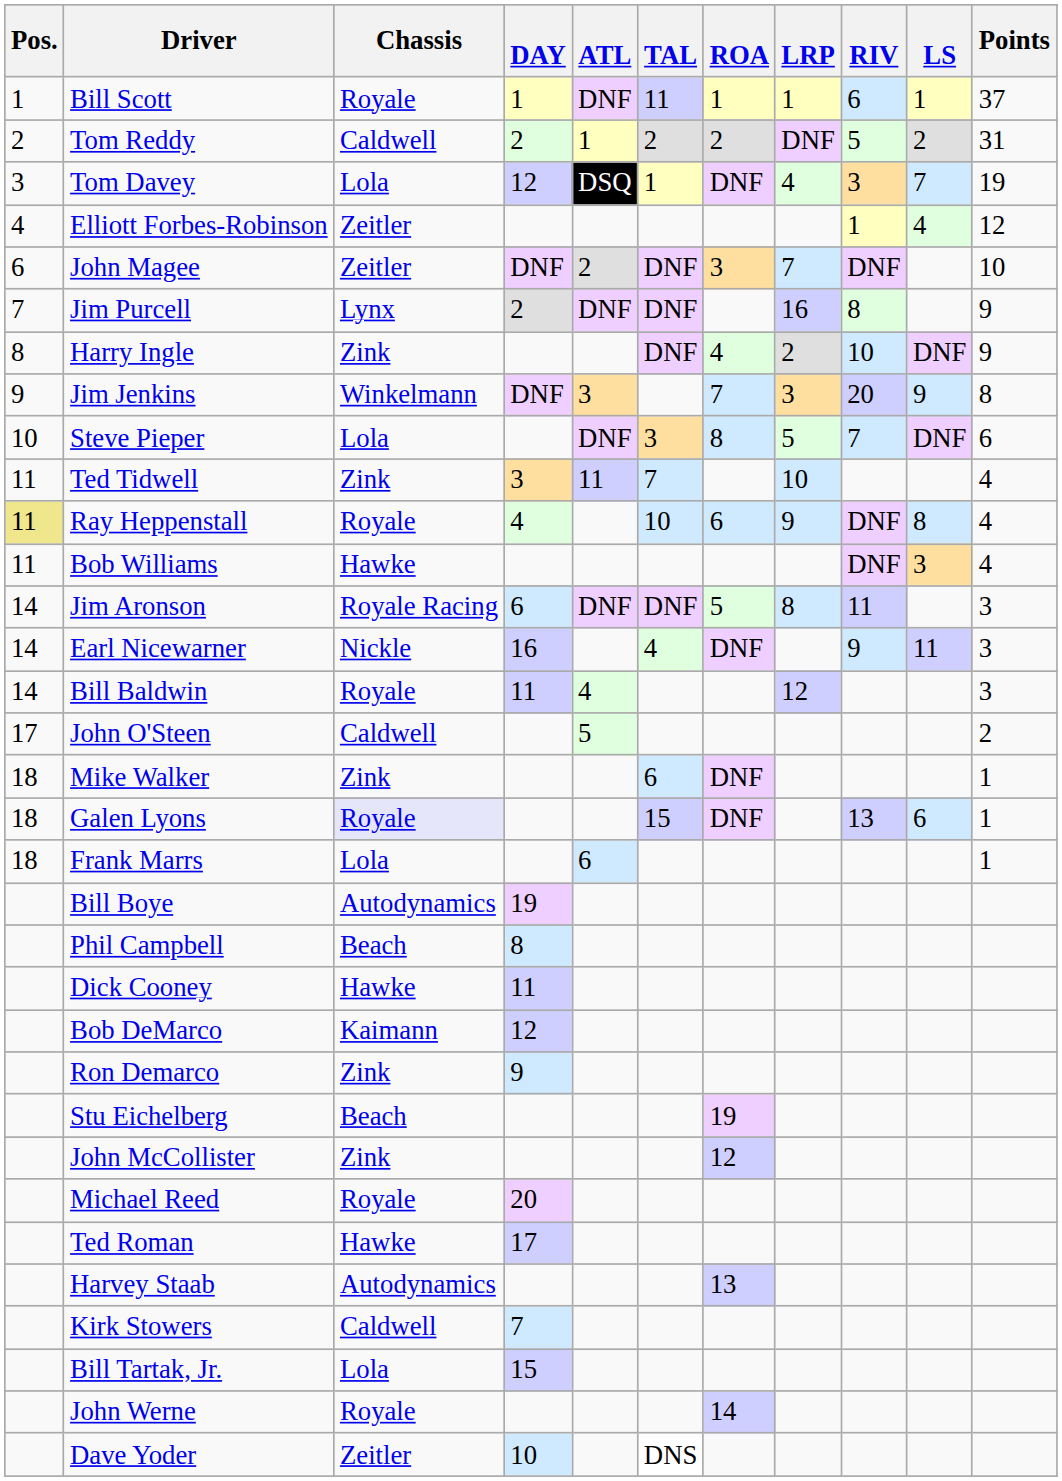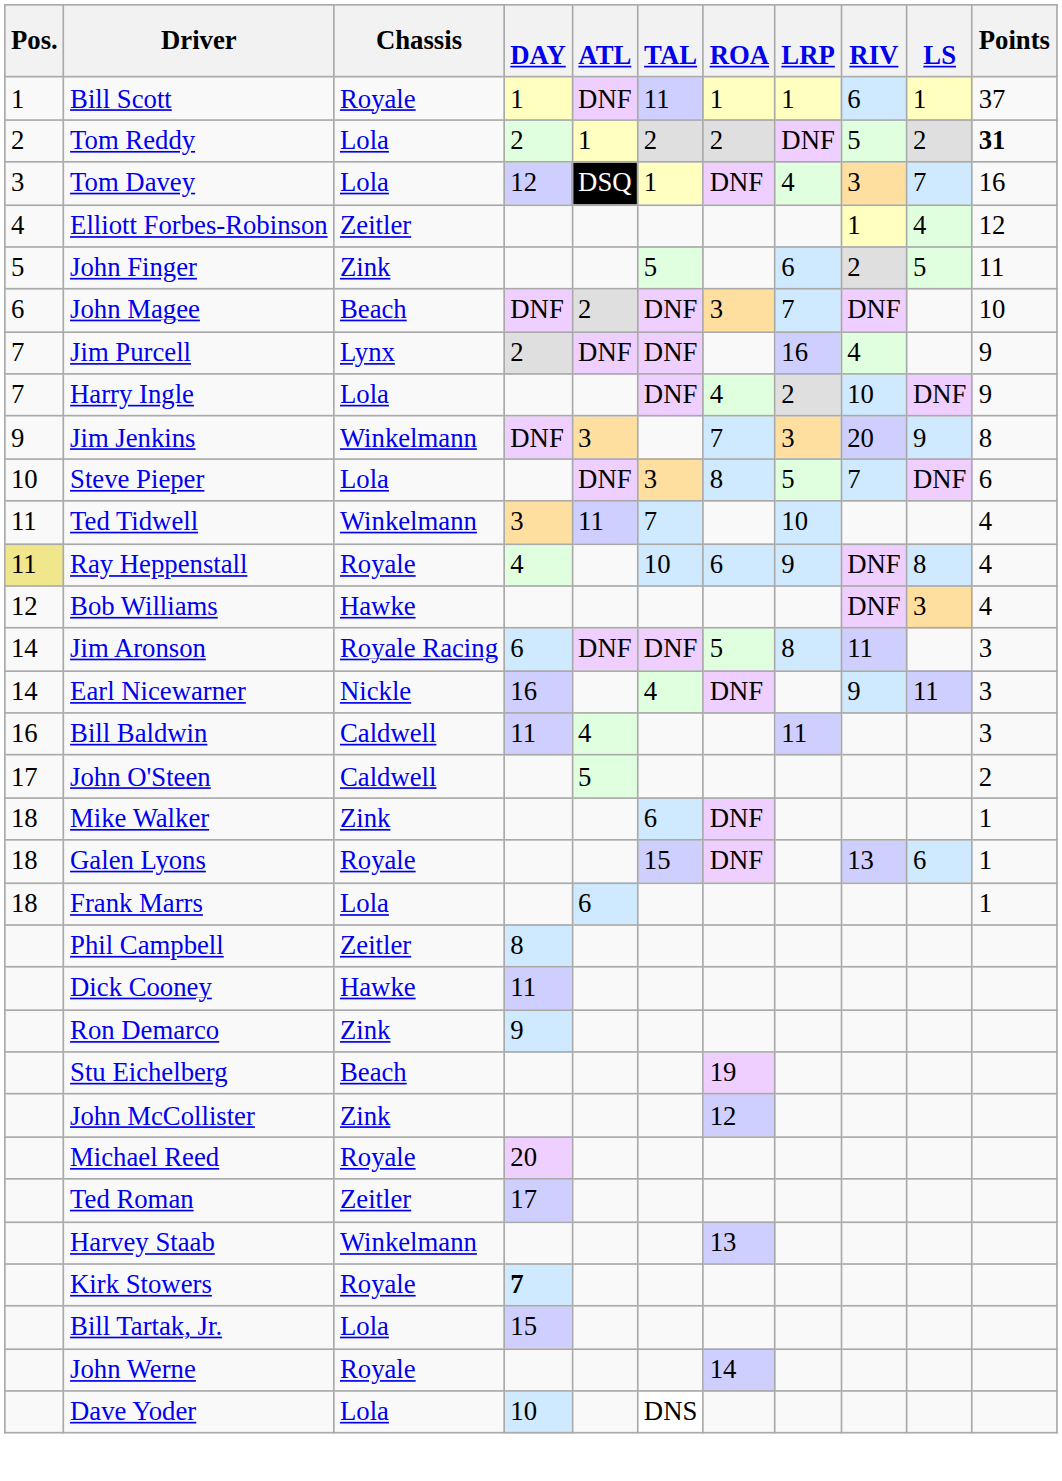 <table class="wikitable">
 <tr>
 <th>Pos.</th>
 <th>Driver</th>
 <th>Chassis</th>
 <th> <br> <a href='#'>DAY</a></th>
 <th> <br> <a href='#'>ATL</a></th>
 <th> <br> <a href='#'>TAL</a></th>
 <th> <br> <a href='#'>ROA</a></th>
 <th> <br> <a href='#'>LRP</a></th>
 <th> <br> <a href='#'>RIV</a></th>
 <th> <br> <a href='#'>LS</a></th>
 <th>Points</th>
 </tr>
 <tr>
 <td>1</td>
 <td> <a href='#'>Bill Scott</a></td>
 <td><a href='#'>Royale</a></td>
 <td style="background:#FFFFBF;">1</td>
 <td style="background:#EFCFFF;">DNF</td>
 <td style="background:#CFCFFF;">11</td>
 <td style="background:#FFFFBF;">1</td>
 <td style="background:#FFFFBF;">1</td>
 <td style="background:#CFEAFF;">6</td>
 <td style="background:#FFFFBF;">1</td>
 <td>37</td>
 </tr>
 <tr>
 <td>2</td>
 <td> <a href='#'>Tom Reddy</a></td>
-<td><a href='#'>Caldwell</a></td>
+<td><a href='#'>Lola</a></td>
 <td style="background:#DFFFDF;">2</td>
 <td style="background:#FFFFBF;">1</td>
 <td style="background:#DFDFDF;">2</td>
 <td style="background:#DFDFDF;">2</td>
 <td style="background:#EFCFFF;">DNF</td>
 <td style="background:#DFFFDF;">5</td>
 <td style="background:#DFDFDF;">2</td>
-<td>31</td>
+<td><strong>31</strong></td>
 </tr>
 <tr>
 <td>3</td>
 <td> <a href='#'>Tom Davey</a></td>
 <td><a href='#'>Lola</a></td>
 <td style="background:#CFCFFF;">12</td>
 <td style="background:#000000; color:white;">DSQ</td>
 <td style="background:#FFFFBF;">1</td>
 <td style="background:#EFCFFF;">DNF</td>
 <td style="background:#DFFFDF;">4</td>
 <td style="background:#FFDF9F;">3</td>
 <td style="background:#CFEAFF;">7</td>
-<td>19</td>
+<td>16</td>
 </tr>
 <tr>
 <td>4</td>
 <td> <a href='#'>Elliott Forbes-Robinson</a></td>
 <td><a href='#'>Zeitler</a></td>
 <td></td>
 <td></td>
 <td></td>
 <td></td>
 <td></td>
 <td style="background:#FFFFBF;">1</td>
 <td style="background:#DFFFDF;">4</td>
 <td>12</td>
 </tr>
 <tr>
+<td>5</td>
+<td> <a href='#'>John Finger</a></td>
+<td><a href='#'>Zink</a></td>
+<td></td>
+<td></td>
+<td style="background:#DFFFDF;">5</td>
+<td></td>
+<td style="background:#CFEAFF;">6</td>
+<td style="background:#DFDFDF;">2</td>
+<td style="background:#DFFFDF;">5</td>
+<td>11</td>
+</tr>
+<tr>
 <td>6</td>
 <td> <a href='#'>John Magee</a></td>
-<td><a href='#'>Zeitler</a></td>
+<td><a href='#'>Beach</a></td>
 <td style="background:#EFCFFF;">DNF</td>
 <td style="background:#DFDFDF;">2</td>
 <td style="background:#EFCFFF;">DNF</td>
 <td style="background:#FFDF9F;">3</td>
 <td style="background:#CFEAFF;">7</td>
 <td style="background:#EFCFFF;">DNF</td>
 <td></td>
 <td>10</td>
 </tr>
 <tr>
 <td>7</td>
 <td> <a href='#'>Jim Purcell</a></td>
 <td><a href='#'>Lynx</a></td>
 <td style="background:#DFDFDF;">2</td>
 <td style="background:#EFCFFF;">DNF</td>
 <td style="background:#EFCFFF;">DNF</td>
 <td></td>
 <td style="background:#CFCFFF;">16</td>
-<td style="background:#DFFFDF;">8</td>
+<td style="background:#DFFFDF;">4</td>
 <td></td>
 <td>9</td>
 </tr>
 <tr>
-<td>8</td>
+<td>7</td>
 <td> <a href='#'>Harry Ingle</a></td>
-<td><a href='#'>Zink</a></td>
+<td><a href='#'>Lola</a></td>
 <td></td>
 <td></td>
 <td style="background:#EFCFFF;">DNF</td>
 <td style="background:#DFFFDF;">4</td>
 <td style="background:#DFDFDF;">2</td>
 <td style="background:#CFEAFF;">10</td>
 <td style="background:#EFCFFF;">DNF</td>
 <td>9</td>
 </tr>
 <tr>
 <td>9</td>
 <td> <a href='#'>Jim Jenkins</a></td>
 <td><a href='#'>Winkelmann</a></td>
 <td style="background:#EFCFFF;">DNF</td>
 <td style="background:#FFDF9F;">3</td>
 <td></td>
 <td style="background:#CFEAFF;">7</td>
 <td style="background:#FFDF9F;">3</td>
 <td style="background:#CFCFFF;">20</td>
 <td style="background:#CFEAFF;">9</td>
 <td>8</td>
 </tr>
 <tr>
 <td>10</td>
 <td> <a href='#'>Steve Pieper</a></td>
 <td><a href='#'>Lola</a></td>
 <td></td>
 <td style="background:#EFCFFF;">DNF</td>
 <td style="background:#FFDF9F;">3</td>
 <td style="background:#CFEAFF;">8</td>
 <td style="background:#DFFFDF;">5</td>
 <td style="background:#CFEAFF;">7</td>
 <td style="background:#EFCFFF;">DNF</td>
 <td>6</td>
 </tr>
 <tr>
 <td>11</td>
 <td> <a href='#'>Ted Tidwell</a></td>
-<td><a href='#'>Zink</a></td>
+<td><a href='#'>Winkelmann</a></td>
 <td style="background:#FFDF9F;">3</td>
 <td style="background:#CFCFFF;">11</td>
 <td style="background:#CFEAFF;">7</td>
 <td></td>
 <td style="background:#CFEAFF;">10</td>
 <td></td>
 <td></td>
 <td>4</td>
 </tr>
 <tr>
 <td style="background: khaki;">11</td>
 <td> <a href='#'>Ray Heppenstall</a></td>
 <td><a href='#'>Royale</a></td>
 <td style="background:#DFFFDF;">4</td>
 <td></td>
 <td style="background:#CFEAFF;">10</td>
 <td style="background:#CFEAFF;">6</td>
 <td style="background:#CFEAFF;">9</td>
 <td style="background:#EFCFFF;">DNF</td>
 <td style="background:#CFEAFF;">8</td>
 <td>4</td>
 </tr>
 <tr>
-<td>11</td>
+<td>12</td>
 <td> <a href='#'>Bob Williams</a></td>
 <td><a href='#'>Hawke</a></td>
 <td></td>
 <td></td>
 <td></td>
 <td></td>
 <td></td>
 <td style="background:#EFCFFF;">DNF</td>
 <td style="background:#FFDF9F;">3</td>
 <td>4</td>
 </tr>
 <tr>
 <td>14</td>
 <td> <a href='#'>Jim Aronson</a></td>
 <td><a href='#'>Royale Racing</a></td>
 <td style="background:#CFEAFF;">6</td>
 <td style="background:#EFCFFF;">DNF</td>
 <td style="background:#EFCFFF;">DNF</td>
 <td style="background:#DFFFDF;">5</td>
 <td style="background:#CFEAFF;">8</td>
 <td style="background:#CFCFFF;">11</td>
 <td></td>
 <td>3</td>
 </tr>
 <tr>
 <td>14</td>
 <td> <a href='#'>Earl Nicewarner</a></td>
 <td><a href='#'>Nickle</a></td>
 <td style="background:#CFCFFF;">16</td>
 <td></td>
 <td style="background:#DFFFDF;">4</td>
 <td style="background:#EFCFFF;">DNF</td>
 <td></td>
 <td style="background:#CFEAFF;">9</td>
 <td style="background:#CFCFFF;">11</td>
 <td>3</td>
 </tr>
 <tr>
-<td>14</td>
+<td>16</td>
 <td> <a href='#'>Bill Baldwin</a></td>
-<td><a href='#'>Royale</a></td>
+<td><a href='#'>Caldwell</a></td>
 <td style="background:#CFCFFF;">11</td>
 <td style="background:#DFFFDF;">4</td>
 <td></td>
 <td></td>
-<td style="background:#CFCFFF;">12</td>
+<td style="background:#CFCFFF;">11</td>
 <td></td>
 <td></td>
 <td>3</td>
 </tr>
 <tr>
 <td>17</td>
 <td> <a href='#'>John O'Steen</a></td>
 <td><a href='#'>Caldwell</a></td>
 <td></td>
 <td style="background:#DFFFDF;">5</td>
 <td></td>
 <td></td>
 <td></td>
 <td></td>
 <td></td>
 <td>2</td>
 </tr>
 <tr>
 <td>18</td>
 <td>  <a href='#'>Mike Walker</a></td>
 <td><a href='#'>Zink</a></td>
 <td></td>
 <td></td>
 <td style="background:#CFEAFF;">6</td>
 <td style="background:#EFCFFF;">DNF</td>
 <td></td>
 <td></td>
 <td></td>
 <td>1</td>
 </tr>
 <tr>
 <td>18</td>
 <td> <a href='#'>Galen Lyons</a></td>
-<td style="background: lavender;"><a href='#'>Royale</a></td>
+<td><a href='#'>Royale</a></td>
 <td></td>
 <td></td>
 <td style="background:#CFCFFF;">15</td>
 <td style="background:#EFCFFF;">DNF</td>
 <td></td>
 <td style="background:#CFCFFF;">13</td>
 <td style="background:#CFEAFF;">6</td>
 <td>1</td>
 </tr>
 <tr>
 <td>18</td>
 <td> <a href='#'>Frank Marrs</a></td>
 <td><a href='#'>Lola</a></td>
 <td></td>
 <td style="background:#CFEAFF;">6</td>
 <td></td>
 <td></td>
 <td></td>
 <td></td>
 <td></td>
 <td>1</td>
 </tr>
 <tr>
 <td></td>
-<td> <a href='#'>Bill Boye</a></td>
-<td><a href='#'>Autodynamics</a></td>
-<td style="background:#EFCFFF;">19</td>
-<td></td>
-<td></td>
-<td></td>
-<td></td>
-<td></td>
-<td></td>
-<td></td>
-</tr>
-<tr>
-<td></td>
 <td> <a href='#'>Phil Campbell</a></td>
-<td><a href='#'>Beach</a></td>
+<td><a href='#'>Zeitler</a></td>
 <td style="background:#CFEAFF;">8</td>
 <td></td>
 <td></td>
 <td></td>
 <td></td>
 <td></td>
 <td></td>
 <td></td>
 </tr>
 <tr>
 <td></td>
 <td> <a href='#'>Dick Cooney</a></td>
 <td><a href='#'>Hawke</a></td>
 <td style="background:#CFCFFF;">11</td>
-<td></td>
-<td></td>
-<td></td>
-<td></td>
-<td></td>
-<td></td>
-<td></td>
-</tr>
-<tr>
-<td></td>
-<td> <a href='#'>Bob DeMarco</a></td>
-<td><a href='#'>Kaimann</a></td>
-<td style="background:#CFCFFF;">12</td>
 <td></td>
 <td></td>
 <td></td>
 <td></td>
 <td></td>
 <td></td>
 <td></td>
 </tr>
 <tr>
 <td></td>
 <td> <a href='#'>Ron Demarco</a></td>
 <td><a href='#'>Zink</a></td>
 <td style="background:#CFEAFF;">9</td>
 <td></td>
 <td></td>
 <td></td>
 <td></td>
 <td></td>
 <td></td>
 <td></td>
 </tr>
 <tr>
 <td></td>
 <td> <a href='#'>Stu Eichelberg</a></td>
 <td><a href='#'>Beach</a></td>
 <td></td>
 <td></td>
 <td></td>
 <td style="background:#EFCFFF;">19</td>
 <td></td>
 <td></td>
 <td></td>
 <td></td>
 </tr>
 <tr>
 <td></td>
 <td> <a href='#'>John McCollister</a></td>
 <td><a href='#'>Zink</a></td>
 <td></td>
 <td></td>
 <td></td>
 <td style="background:#CFCFFF;">12</td>
 <td></td>
 <td></td>
 <td></td>
 <td></td>
 </tr>
 <tr>
 <td></td>
 <td> <a href='#'>Michael Reed</a></td>
 <td><a href='#'>Royale</a></td>
 <td style="background:#EFCFFF;">20</td>
 <td></td>
 <td></td>
 <td></td>
 <td></td>
 <td></td>
 <td></td>
 <td></td>
 </tr>
 <tr>
 <td></td>
 <td> <a href='#'>Ted Roman</a></td>
-<td><a href='#'>Hawke</a></td>
+<td><a href='#'>Zeitler</a></td>
 <td style="background:#CFCFFF;">17</td>
 <td></td>
 <td></td>
 <td></td>
 <td></td>
 <td></td>
 <td></td>
 <td></td>
 </tr>
 <tr>
 <td></td>
 <td> <a href='#'>Harvey Staab</a></td>
-<td><a href='#'>Autodynamics</a></td>
+<td><a href='#'>Winkelmann</a></td>
 <td></td>
 <td></td>
 <td></td>
 <td style="background:#CFCFFF;">13</td>
 <td></td>
 <td></td>
 <td></td>
 <td></td>
 </tr>
 <tr>
 <td></td>
 <td> <a href='#'>Kirk Stowers</a></td>
-<td><a href='#'>Caldwell</a></td>
-<td style="background:#CFEAFF;">7</td>
+<td><a href='#'>Royale</a></td>
+<td style="background:#CFEAFF;"><strong>7</strong></td>
 <td></td>
 <td></td>
 <td></td>
 <td></td>
 <td></td>
 <td></td>
 <td></td>
 </tr>
 <tr>
 <td></td>
 <td> <a href='#'>Bill Tartak, Jr.</a></td>
 <td><a href='#'>Lola</a></td>
 <td style="background:#CFCFFF;">15</td>
 <td></td>
 <td></td>
 <td></td>
 <td></td>
 <td></td>
 <td></td>
 <td></td>
 </tr>
 <tr>
 <td></td>
 <td> <a href='#'>John Werne</a></td>
 <td><a href='#'>Royale</a></td>
 <td></td>
 <td></td>
 <td></td>
 <td style="background:#CFCFFF;">14</td>
 <td></td>
 <td></td>
 <td></td>
 <td></td>
 </tr>
 <tr>
 <td></td>
 <td> <a href='#'>Dave Yoder</a></td>
-<td><a href='#'>Zeitler</a></td>
+<td><a href='#'>Lola</a></td>
 <td style="background:#CFEAFF;">10</td>
 <td></td>
 <td style="background:#FFFFFF;">DNS</td>
 <td></td>
 <td></td>
 <td></td>
 <td></td>
 <td></td>
 </tr>
 </table>
